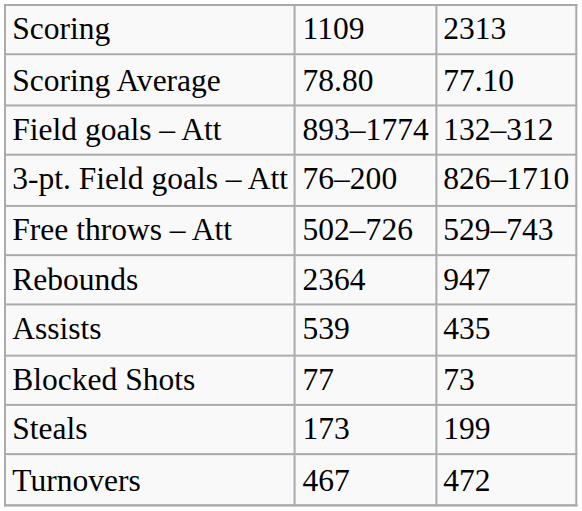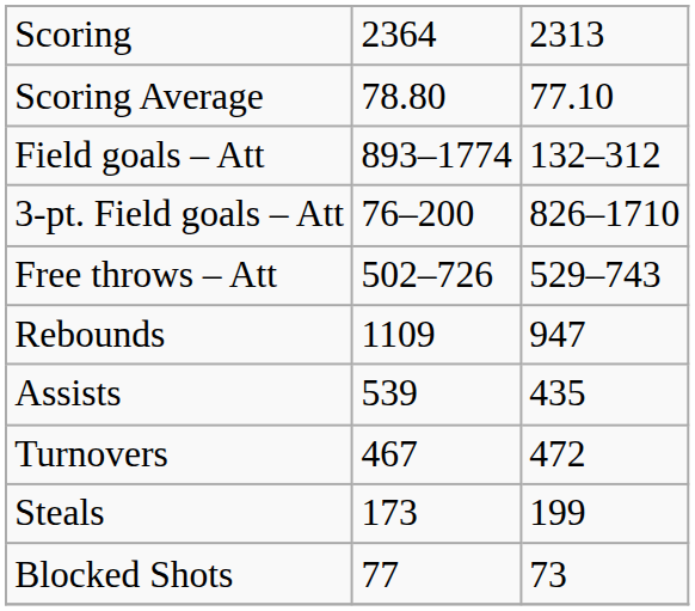 <table class="wikitable">
 <tr>
 </tr>
 <tr>
 <td>Scoring</td>
-<td>1109</td>
+<td>2364</td>
 <td>2313</td>
 </tr>
 <tr>
 <td>Scoring Average</td>
 <td>78.80</td>
 <td>77.10</td>
 </tr>
 <tr>
 <td>Field goals – Att</td>
 <td>893–1774</td>
 <td>132–312</td>
 </tr>
 <tr>
 <td>3-pt. Field goals – Att</td>
 <td>76–200</td>
 <td>826–1710</td>
 </tr>
 <tr>
 <td>Free throws – Att</td>
 <td>502–726</td>
 <td>529–743</td>
 </tr>
 <tr>
 <td>Rebounds</td>
-<td>2364</td>
+<td>1109</td>
 <td>947</td>
 </tr>
 <tr>
 <td>Assists</td>
 <td>539</td>
 <td>435</td>
 </tr>
 <tr>
-<td>Blocked Shots</td>
-<td>77</td>
-<td>73</td>
+<td>Turnovers</td>
+<td>467</td>
+<td>472</td>
 </tr>
 <tr>
 <td>Steals</td>
 <td>173</td>
 <td>199</td>
 </tr>
 <tr>
-<td>Turnovers</td>
-<td>467</td>
-<td>472</td>
+<td>Blocked Shots</td>
+<td>77</td>
+<td>73</td>
 </tr>
 <tr>
 </tr>
 </table>
